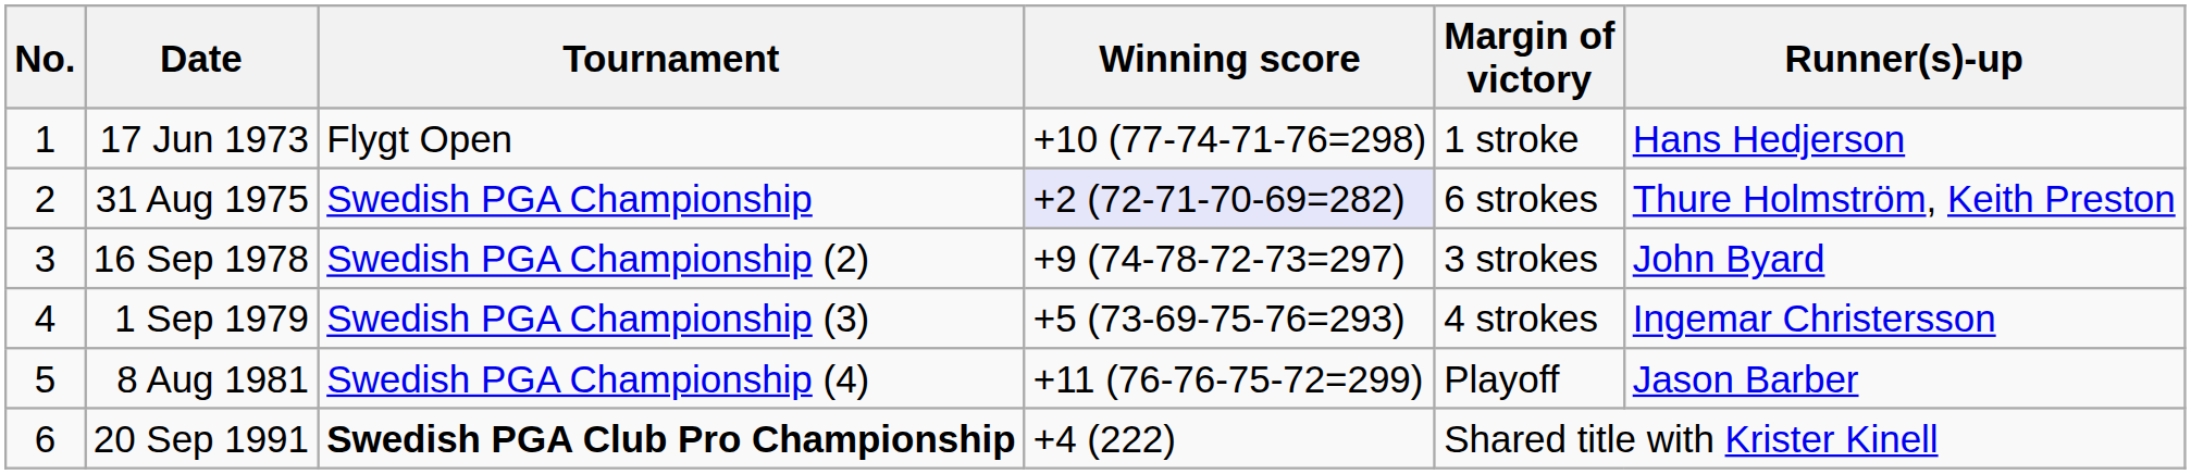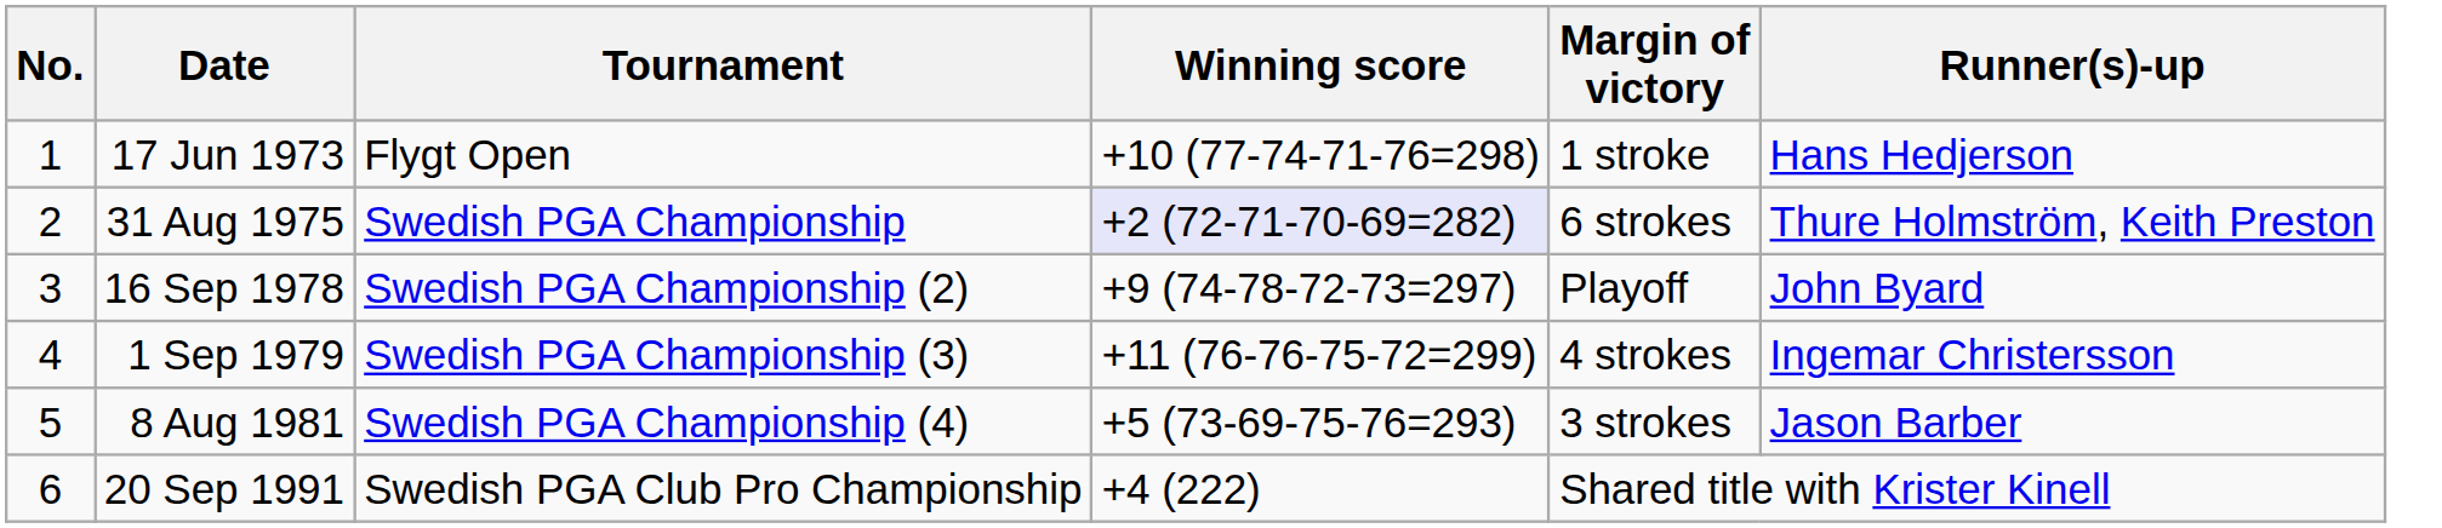 <table class="wikitable" style="font-size:95%;">
 <tr>
 <th>No.</th>
 <th>Date</th>
 <th>Tournament</th>
 <th>Winning score</th>
 <th>Margin of<br>victory</th>
 <th>Runner(s)-up</th>
 </tr>
 <tr>
 <td align=center>1</td>
 <td align=right>17 Jun 1973</td>
 <td>Flygt Open</td>
 <td>+10 (77-74-71-76=298)</td>
 <td>1 stroke</td>
 <td> <a href='#'>Hans Hedjerson</a></td>
 </tr>
 <tr>
 <td align=center>2</td>
 <td align=right>31 Aug 1975</td>
 <td><a href='#'>Swedish PGA Championship</a></td>
 <td style="background: lavender;">+2 (72-71-70-69=282)</td>
 <td>6 strokes</td>
 <td> <a href='#'>Thure Holmström</a>,  <a href='#'>Keith Preston</a></td>
 </tr>
 <tr>
 <td align=center>3</td>
 <td align=right>16 Sep 1978</td>
 <td><a href='#'>Swedish PGA Championship</a> (2)</td>
 <td>+9 (74-78-72-73=297)</td>
-<td>3 strokes</td>
+<td>Playoff</td>
 <td> <a href='#'>John Byard</a></td>
 </tr>
 <tr>
 <td align=center>4</td>
 <td align=right>1 Sep 1979</td>
 <td><a href='#'>Swedish PGA Championship</a> (3)</td>
-<td>+5 (73-69-75-76=293)</td>
+<td>+11 (76-76-75-72=299)</td>
 <td>4 strokes</td>
 <td> <a href='#'>Ingemar Christersson</a></td>
 </tr>
 <tr>
 <td align=center>5</td>
 <td align=right>8 Aug 1981</td>
 <td><a href='#'>Swedish PGA Championship</a> (4)</td>
-<td>+11 (76-76-75-72=299)</td>
-<td>Playoff</td>
+<td>+5 (73-69-75-76=293)</td>
+<td>3 strokes</td>
 <td> <a href='#'>Jason Barber</a></td>
 </tr>
 <tr>
 <td align=center>6</td>
 <td align=right>20 Sep 1991</td>
-<td><strong>Swedish PGA Club Pro Championship</strong></td>
+<td>Swedish PGA Club Pro Championship</td>
 <td>+4 (222)</td>
 <td colspan=2>Shared title with  <a href='#'>Krister Kinell</a></td>
 </tr>
 </table>
